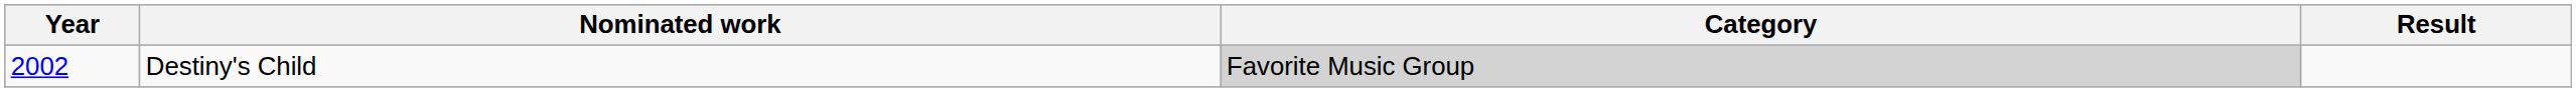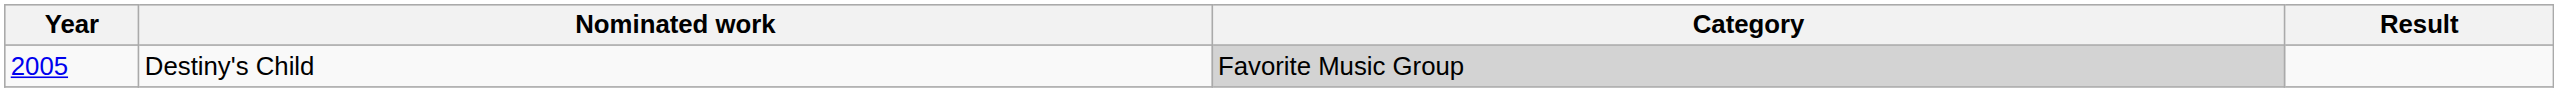 <table class="wikitable" width="100%">
 <tr>
 <th width="5%">Year</th>
 <th width="40%">Nominated work</th>
 <th width="40%">Category</th>
 <th width="10%">Result</th>
 </tr>
 <tr>
-<td><a href='#'>2002</a></td>
+<td><a href='#'>2005</a></td>
 <td>Destiny's Child</td>
 <td style="background: lightgrey;">Favorite Music Group</td>
 <td></td>
 </tr>
 </table>
